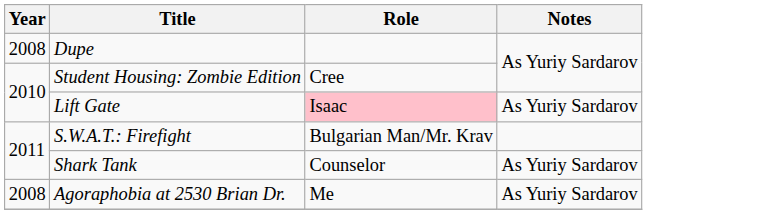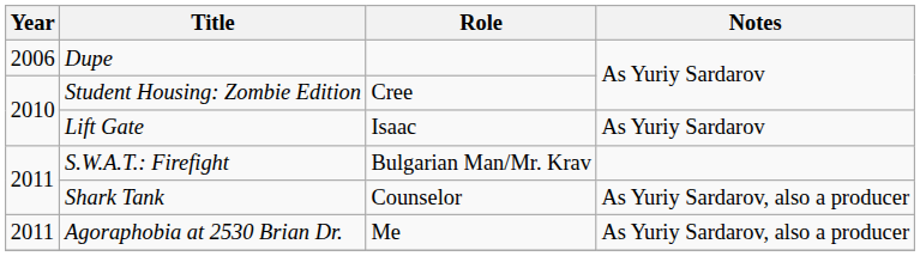 <table class="wikitable sortable">
 <tr>
 <th>Year</th>
 <th>Title</th>
 <th>Role</th>
 <th class="unsortable">Notes</th>
 </tr>
 <tr>
-<td>2008</td>
+<td>2006</td>
 <td><em>Dupe</em></td>
 <td></td>
 <td rowspan=2>As Yuriy Sardarov</td>
 </tr>
 <tr>
 <td rowspan=2>2010</td>
 <td><em>Student Housing: Zombie Edition</em></td>
 <td>Cree</td>
 </tr>
 <tr>
 <td><em>Lift Gate</em></td>
-<td style="background: pink;">Isaac</td>
+<td>Isaac</td>
 <td>As Yuriy Sardarov</td>
 </tr>
 <tr>
 <td rowspan=2>2011</td>
 <td><em>S.W.A.T.: Firefight</em></td>
 <td>Bulgarian Man/Mr. Krav</td>
 <td></td>
 </tr>
 <tr>
 <td><em>Shark Tank</em></td>
 <td>Counselor</td>
-<td>As Yuriy Sardarov</td>
+<td>As Yuriy Sardarov, also a producer</td>
 </tr>
 <tr>
-<td>2008</td>
+<td>2011</td>
 <td><em>Agoraphobia at 2530 Brian Dr.</em></td>
 <td>Me</td>
-<td>As Yuriy Sardarov</td>
+<td>As Yuriy Sardarov, also a producer</td>
 </tr>
 <tr>
 </tr>
 </table>
